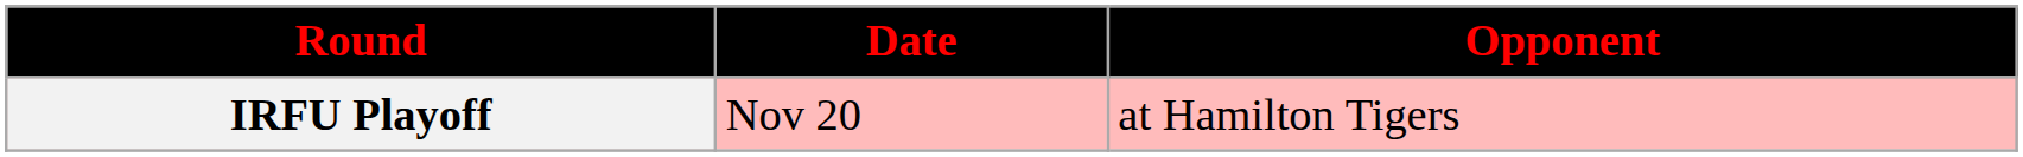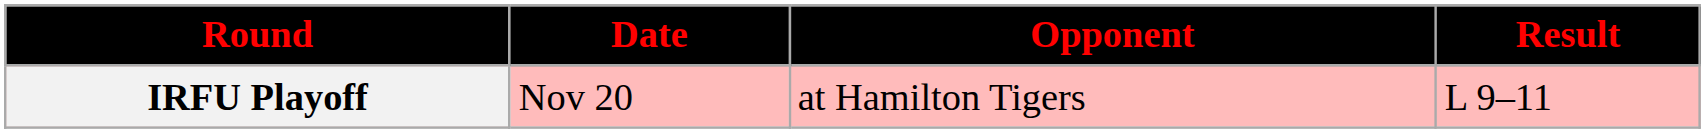 <table class="wikitable" width="80%">
 <tr align="center"  style="background:black;color:red;">
 <td><strong>Round</strong></td>
 <td><strong>Date</strong></td>
 <td><strong>Opponent</strong></td>
+<td><strong>Result</strong></td>
 </tr>
 <tr style="background:#ffbbbb">
 <th>IRFU Playoff</th>
 <td>Nov 20</td>
 <td>at Hamilton Tigers</td>
+<td>L 9–11</td>
 </tr>
 </table>
